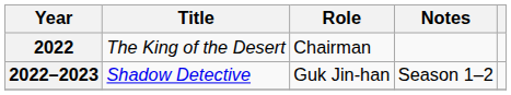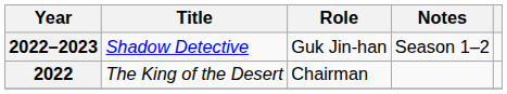 <table class="wikitable  plainrowheaders">
 <tr>
 <th scope="col">Year</th>
 <th scope="col">Title</th>
 <th scope="col">Role</th>
 <th>Notes</th>
 <th scope="col" class="unsortable"></th>
 </tr>
 <tr>
+<th scope="row">2022–2023</th>
+<td><em><a href='#'>Shadow Detective</a></em> </td>
+<td>Guk Jin-han</td>
+<td>Season 1–2</td>
+<td></td>
+</tr>
+<tr>
 <th scope="row">2022</th>
 <td><em>The King of the Desert</em></td>
 <td>Chairman</td>
 <td></td>
 <td></td>
 </tr>
 <tr>
-<th scope="row">2022–2023</th>
-<td><em><a href='#'>Shadow Detective</a></em> </td>
-<td>Guk Jin-han</td>
-<td>Season 1–2</td>
-<td></td>
-</tr>
-<tr>
 </tr>
 </table>
